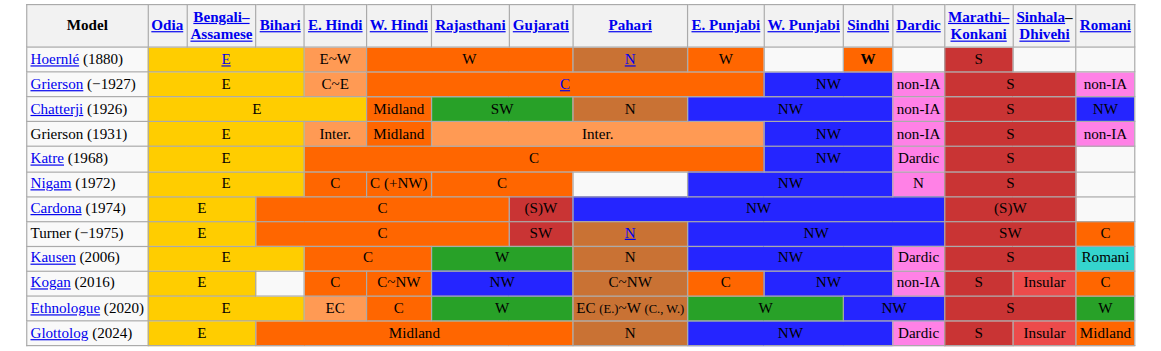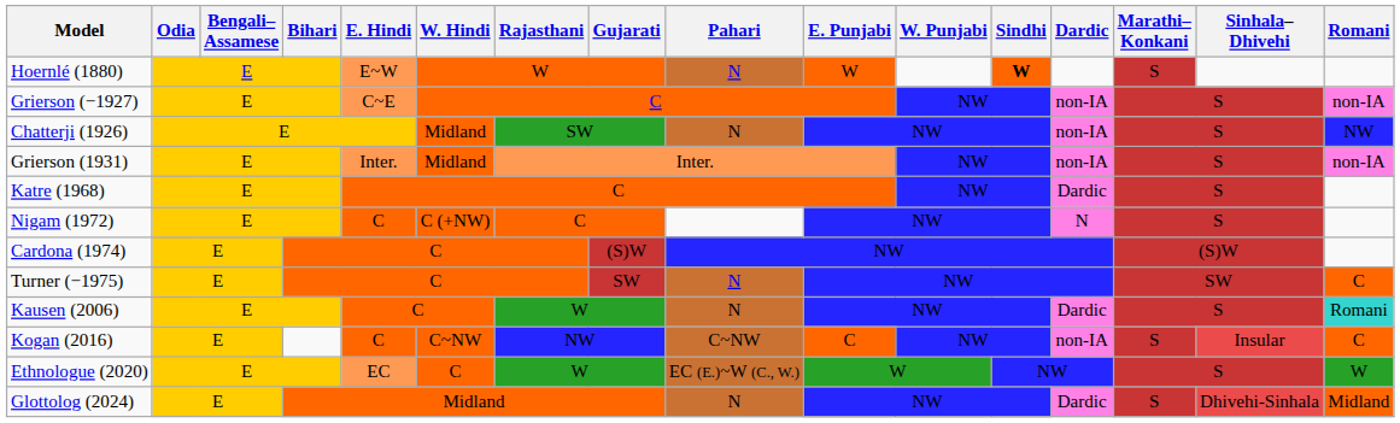 <table class="wikitable" style="margin-left: auto; margin-right: auto; border: none; text-align: center; font-size: 80%;">
 <tr>
 <th>Model</th>
 <th><a href='#'>Odia</a></th>
 <th><a href='#'>Bengali–<br>Assamese</a></th>
 <th><a href='#'>Bihari</a></th>
 <th><a href='#'>E. Hindi</a></th>
 <th><a href='#'>W. Hindi</a></th>
 <th><a href='#'>Rajasthani</a></th>
 <th><a href='#'>Gujarati</a></th>
 <th><a href='#'>Pahari</a></th>
 <th><a href='#'>E. Punjabi</a></th>
 <th><a href='#'>W. Punjabi</a></th>
 <th><a href='#'>Sindhi</a></th>
 <th><a href='#'>Dardic</a></th>
 <th><a href='#'>Marathi–<br>Konkani</a></th>
 <th><a href='#'>Sinhala</a>–<br><a href='#'>Dhivehi</a></th>
 <th><a href='#'>Romani</a></th>
 </tr>
 <tr>
 <td style="text-align: left;"><a href='#'>Hoernlé</a> (1880)</td>
 <td style="background:#ffcd00;" colspan="3"><a href='#'>E</a></td>
 <td style="background:#ff9a54;">E~W</td>
 <td style="background:#f60;" colspan="3">W</td>
 <td style="background:#c97234;"><a href='#'>N</a></td>
 <td style="background:#f60;">W</td>
 <td></td>
 <td style="background:#f60;"><strong>W</strong></td>
 <td></td>
 <td style="background:#c93434;">S</td>
 <td></td>
 <td></td>
 </tr>
 <tr>
 <td style="text-align: left;"><a href='#'>Grierson</a> (−1927)</td>
 <td style="background:#ffcd00;" colspan="3">E</td>
 <td style="background:#ff9a54;">C~E</td>
 <td style="background:#f60;" colspan="5"><a href='#'>C</a></td>
 <td style="background:#2525ff;" colspan="2">NW</td>
 <td style="background:#ff81e6;">non-IA</td>
 <td style="background:#c93434;" colspan="2">S</td>
 <td style="background:#ff81e6;">non-IA</td>
 </tr>
 <tr>
 <td style="text-align: left;"><a href='#'>Chatterji</a> (1926)</td>
 <td style="background:#ffcd00;" colspan="4">E</td>
 <td style="background:#f60;">Midland</td>
 <td style="background:#28a128;" colspan="2">SW</td>
 <td style="background:#c97234;">N</td>
 <td style="background:#2525ff;" colspan="3">NW</td>
 <td style="background:#ff81e6;">non-IA</td>
 <td style="background:#c93434;" colspan="2">S</td>
 <td style="background:#2525ff;">NW</td>
 </tr>
 <tr>
 <td style="text-align: left;">Grierson (1931)</td>
 <td style="background:#ffcd00;" colspan="3">E</td>
 <td style="background:#ff9a54;">Inter.</td>
 <td style="background:#f60;">Midland</td>
 <td style="background:#ff9a54;" colspan="4">Inter.</td>
 <td style="background:#2525ff;" colspan="2">NW</td>
 <td style="background:#ff81e6;">non-IA</td>
 <td style="background:#c93434;" colspan="2">S</td>
 <td style="background:#ff81e6;">non-IA</td>
 </tr>
 <tr>
 <td style="text-align: left;"><a href='#'>Katre</a> (1968)</td>
 <td style="background:#ffcd00;" colspan="3">E</td>
 <td style="background:#f60;" colspan="6">C</td>
 <td style="background:#2525ff;" colspan="2">NW</td>
 <td style="background:#ff81e6;">Dardic</td>
 <td style="background:#c93434;" colspan="2">S</td>
 <td></td>
 </tr>
 <tr>
 <td style="text-align: left;"><a href='#'>Nigam</a> (1972)</td>
 <td style="background:#ffcd00;" colspan="3">E</td>
 <td style="background:#f60;">C</td>
 <td style="background:#f60;">C (+NW)</td>
 <td style="background:#f60;" colspan="2">C</td>
 <td></td>
 <td style="background:#2525ff;" colspan="3">NW</td>
 <td style="background:#ff81e6;">N</td>
 <td style="background:#c93434;" colspan="2">S</td>
 <td></td>
 </tr>
 <tr>
 <td style="text-align: left;"><a href='#'>Cardona</a> (1974)</td>
 <td style="background:#ffcd00;" colspan="2">E</td>
 <td style="background:#f60;" colspan="4">C</td>
 <td style="background:#c93434;">(S)W</td>
 <td style="background:#2525ff;" colspan="5">NW</td>
 <td style="background:#c93434;" colspan="2">(S)W</td>
 <td></td>
 </tr>
 <tr>
 <td style="text-align: left;">Turner (−1975)</td>
 <td style="background:#ffcd00;" colspan="2">E</td>
 <td style="background:#f60;" colspan="4">C</td>
 <td style="background:#c93434;">SW</td>
 <td style="background:#c97234;"><a href='#'>N</a></td>
 <td style="background:#2525ff;" colspan="4">NW</td>
 <td style="background:#c93434;" colspan="2">SW</td>
 <td style="background:#f60;">C</td>
 </tr>
 <tr>
 <td style="text-align: left;"><a href='#'>Kausen</a> (2006)</td>
 <td style="background:#ffcd00;" colspan="3">E</td>
 <td style="background:#f60;" colspan="2">C</td>
 <td style="background:#28a128;" colspan="2">W</td>
 <td style="background:#c97234;">N</td>
 <td style="background:#2525ff;" colspan="3">NW</td>
 <td style="background:#ff81e6;">Dardic</td>
 <td style="background:#c93434;" colspan="2">S</td>
 <td style="background:#35d4ce;">Romani</td>
 </tr>
 <tr>
 <td style="text-align: left;"><a href='#'>Kogan</a> (2016)</td>
 <td style="background:#ffcd00;" colspan="2">E</td>
 <td></td>
 <td style="background:#f60;">C</td>
 <td style="background:#f60;">C~NW</td>
 <td style="background:#2525ff;" colspan="2">NW</td>
 <td style="background:#c97234;">C~NW</td>
 <td style="background:#f60;">C</td>
 <td style="background:#2525ff;" colspan="2">NW</td>
 <td style="background:#ff81e6;">non-IA</td>
 <td style="background:#c93434;">S</td>
 <td style="background:#ec4b4b;">Insular</td>
 <td style="background:#f60;">C</td>
 </tr>
 <tr>
 <td style="text-align: left;"><a href='#'>Ethnologue</a> (2020)</td>
 <td style="background:#ffcd00;" colspan="3">E</td>
 <td style="background:#ff9a54;">EC</td>
 <td style="background:#f60;">C</td>
 <td style="background:#28a128;" colspan="2">W</td>
 <td style="background:#c97234;">EC <small>(E.)</small>~W <small>(C., W.)</small></td>
 <td style="background:#28a128;" colspan="2">W</td>
 <td style="background:#2525ff;" colspan="2">NW</td>
 <td style="background:#c93434;" colspan="2">S</td>
 <td style="background:#28a128;">W</td>
 </tr>
 <tr>
 <td style="text-align: left;"><a href='#'>Glottolog</a> (2024)</td>
 <td style="background:#ffcd00;" colspan="2">E</td>
 <td style="background:#f60;" colspan="5">Midland</td>
 <td style="background:#c97234;">N</td>
 <td style="background:#2525ff;" colspan="3">NW</td>
 <td style="background:#ff81e6;">Dardic</td>
 <td style="background:#c93434;">S</td>
-<td style="background:#ec4b4b;">Insular</td>
+<td style="background:#ec4b4b;">Dhivehi-Sinhala</td>
 <td style="background:#f60;">Midland</td>
 </tr>
 </table>
